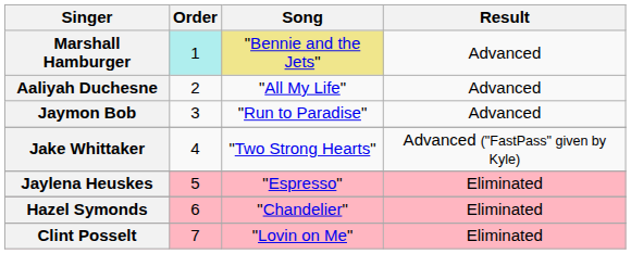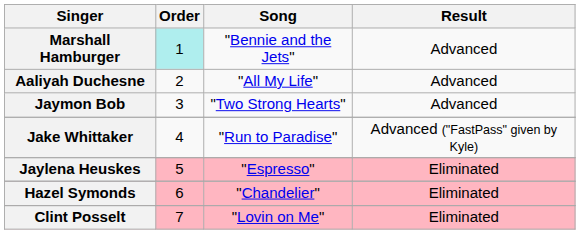 <table class="wikitable plainrowheaders" style="text-align:center;">
 <tr>
 <th scope="col">Singer</th>
 <th scope="col">Order</th>
 <th scope="col">Song</th>
 <th scope="col">Result</th>
 </tr>
 <tr>
 <th>Marshall Hamburger</th>
 <td style="background: paleturquoise;">1</td>
-<td style="background: khaki;">"<a href='#'>Bennie and the Jets</a>"</td>
+<td>"<a href='#'>Bennie and the Jets</a>"</td>
 <td>Advanced</td>
 </tr>
 <tr>
 <th>Aaliyah Duchesne</th>
 <td>2</td>
 <td>"<a href='#'>All My Life</a>"</td>
 <td>Advanced</td>
 </tr>
 <tr>
 <th>Jaymon Bob</th>
 <td>3</td>
-<td>"<a href='#'>Run to Paradise</a>"</td>
+<td>"<a href='#'>Two Strong Hearts</a>"</td>
 <td>Advanced</td>
 </tr>
 <tr>
 </tr>
 <tr -style="background-color:#fbf373"|>
 <th>Jake Whittaker</th>
 <td>4</td>
-<td>"<a href='#'>Two Strong Hearts</a>"</td>
+<td>"<a href='#'>Run to Paradise</a>"</td>
 <td>Advanced <small>("FastPass" given by Kyle)</small></td>
 </tr>
 <tr>
 </tr>
 <tr style="background-color:lightpink">
 <th>Jaylena Heuskes</th>
 <td>5</td>
 <td>"<a href='#'>Espresso</a>"</td>
 <td>Eliminated</td>
 </tr>
 <tr>
 </tr>
 <tr style="background-color:lightpink">
 <th>Hazel Symonds</th>
 <td>6</td>
 <td>"<a href='#'>Chandelier</a>"</td>
 <td>Eliminated</td>
 </tr>
 <tr>
 </tr>
 <tr style="background-color:lightpink">
 <th>Clint Posselt</th>
 <td>7</td>
 <td>"<a href='#'>Lovin on Me</a>"</td>
 <td>Eliminated</td>
 </tr>
 </table>
